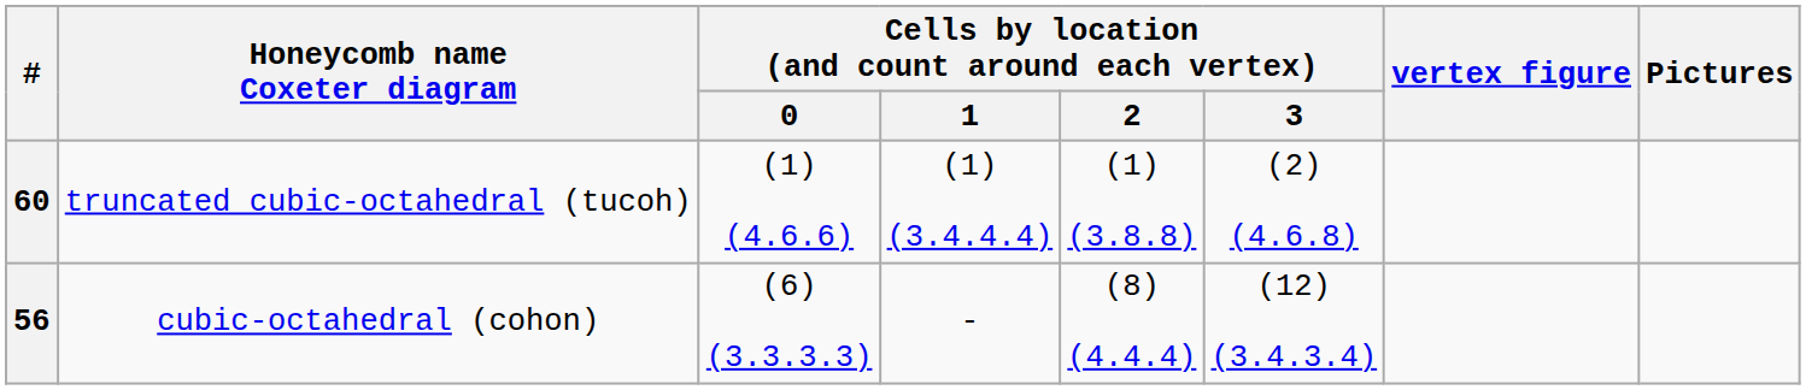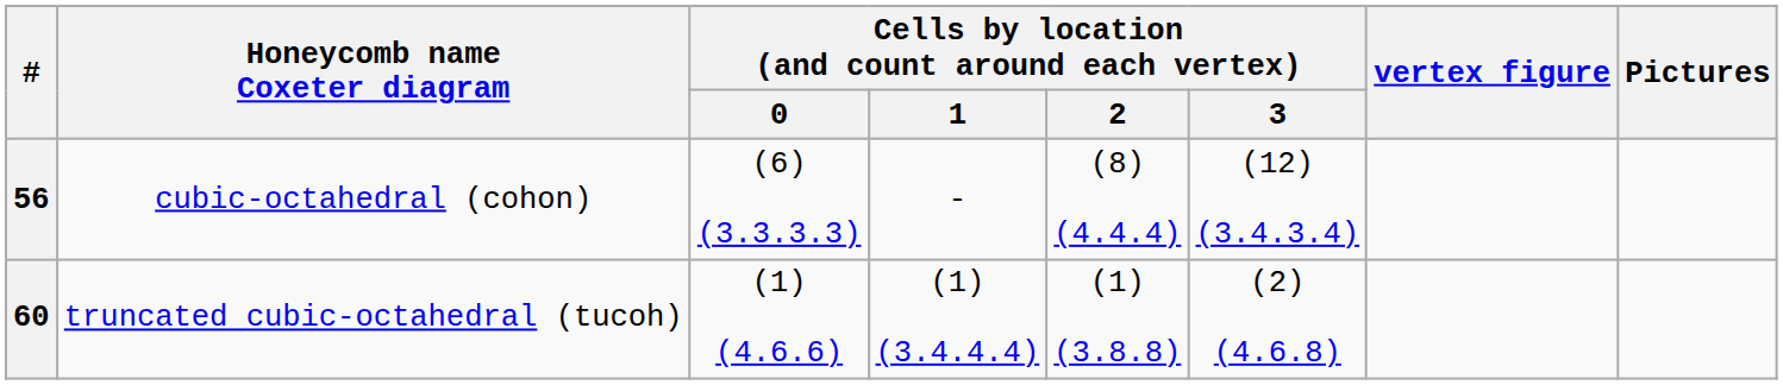 <table class="wikitable">
 <tr>
 <th rowspan=2>#</th>
 <th rowspan=2>Honeycomb name<br><a href='#'>Coxeter diagram</a></th>
 <th colspan=4>Cells by location<br>(and count around each vertex)</th>
 <th rowspan=2><a href='#'>vertex figure</a></th>
 <th rowspan=2>Pictures</th>
 </tr>
 <tr>
 <th>0<br></th>
 <th>1<br></th>
 <th>2<br></th>
 <th>3<br></th>
 </tr>
 <tr align=center>
+<th>56</th>
+<td><a href='#'>cubic-octahedral</a> (cohon)<br></td>
+<td>(6)<br><br><a href='#'>(3.3.3.3)</a></td>
+<td>-</td>
+<td>(8)<br><br><a href='#'>(4.4.4)</a></td>
+<td>(12)<br><br><a href='#'>(3.4.3.4)</a></td>
+<td></td>
+<td></td>
+</tr>
+<tr align=center>
 <th>60</th>
 <td><a href='#'>truncated cubic-octahedral</a> (tucoh)<br></td>
 <td>(1)<br><br><a href='#'>(4.6.6)</a></td>
 <td>(1)<br><br><a href='#'>(3.4.4.4)</a></td>
 <td>(1)<br><br><a href='#'>(3.8.8)</a></td>
 <td>(2)<br><br><a href='#'>(4.6.8)</a></td>
 <td></td>
 <td></td>
 </tr>
-<tr align=center>
-<th>56</th>
-<td><a href='#'>cubic-octahedral</a> (cohon)<br></td>
-<td>(6)<br><br><a href='#'>(3.3.3.3)</a></td>
-<td>-</td>
-<td>(8)<br><br><a href='#'>(4.4.4)</a></td>
-<td>(12)<br><br><a href='#'>(3.4.3.4)</a></td>
-<td></td>
-<td></td>
-</tr>
 </table>
